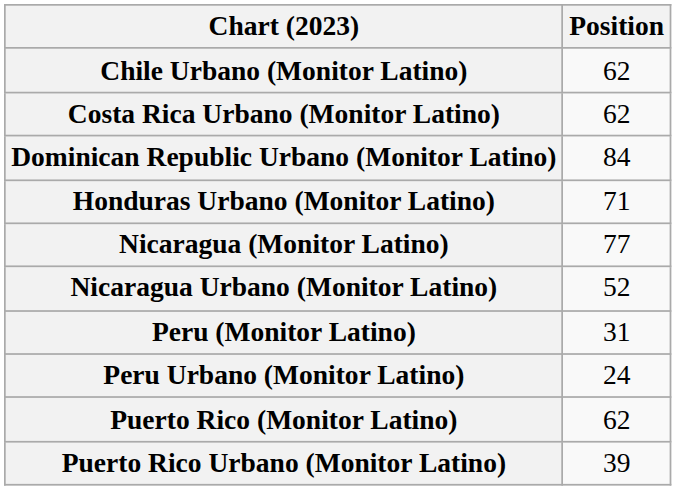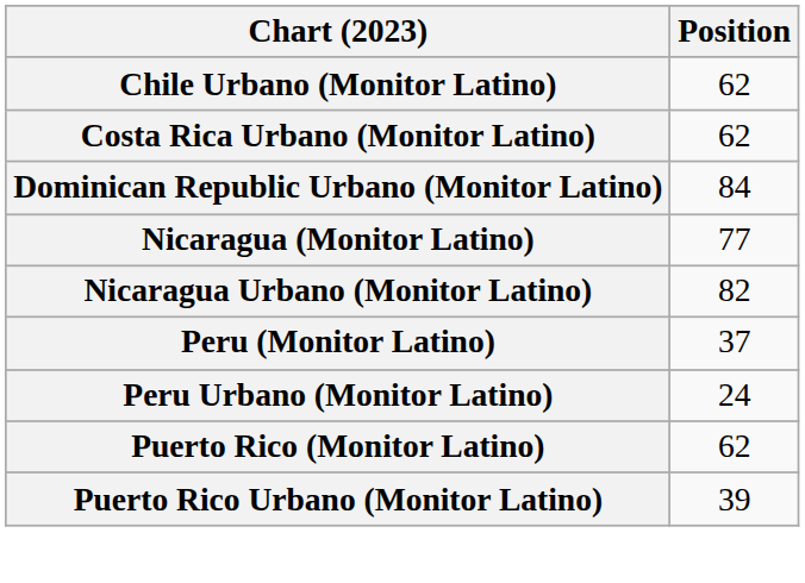 <table class="wikitable sortable plainrowheaders" style="text-align:center">
 <tr>
 <th scope="col">Chart (2023)</th>
 <th scope="col">Position</th>
 </tr>
 <tr>
 <th scope="row">Chile Urbano (Monitor Latino)</th>
 <td>62</td>
 </tr>
 <tr>
 <th scope="row">Costa Rica Urbano (Monitor Latino)</th>
 <td>62</td>
 </tr>
 <tr>
 <th scope="row">Dominican Republic Urbano (Monitor Latino)</th>
 <td>84</td>
 </tr>
 <tr>
-<th scope="row">Honduras Urbano (Monitor Latino)</th>
-<td>71</td>
-</tr>
-<tr>
 <th scope="row">Nicaragua (Monitor Latino)</th>
 <td>77</td>
 </tr>
 <tr>
 <th scope="row">Nicaragua Urbano (Monitor Latino)</th>
-<td>52</td>
+<td>82</td>
 </tr>
 <tr>
 <th scope="row">Peru (Monitor Latino)</th>
-<td>31</td>
+<td>37</td>
 </tr>
 <tr>
 <th scope="row">Peru Urbano (Monitor Latino)</th>
 <td>24</td>
 </tr>
 <tr>
 <th scope="row">Puerto Rico (Monitor Latino)</th>
 <td>62</td>
 </tr>
 <tr>
 <th scope="row">Puerto Rico Urbano (Monitor Latino)</th>
 <td>39</td>
 </tr>
 </table>
